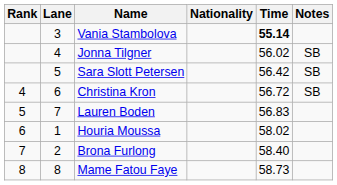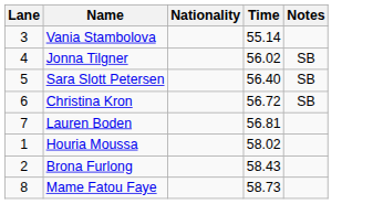 <table class="wikitable sortable" style="text-align:center">
 <tr>
-<th>Rank</th>
 <th>Lane</th>
 <th>Name</th>
 <th>Nationality</th>
 <th>Time</th>
 <th>Notes</th>
 </tr>
 <tr>
-<td></td>
 <td>3</td>
 <td align=left><a href='#'>Vania Stambolova</a></td>
 <td align=left></td>
-<td><strong>55.14</strong></td>
+<td>55.14</td>
 <td></td>
 </tr>
 <tr>
-<td></td>
 <td>4</td>
 <td align=left><a href='#'>Jonna Tilgner</a></td>
 <td align=left></td>
 <td>56.02</td>
 <td>SB</td>
 </tr>
 <tr>
-<td></td>
 <td>5</td>
 <td align=left><a href='#'>Sara Slott Petersen</a></td>
 <td align=left></td>
-<td>56.42</td>
+<td>56.40</td>
 <td>SB</td>
 </tr>
 <tr>
-<td>4</td>
 <td>6</td>
 <td align=left><a href='#'>Christina Kron</a></td>
 <td align=left></td>
 <td>56.72</td>
 <td>SB</td>
 </tr>
 <tr>
-<td>5</td>
 <td>7</td>
 <td align=left><a href='#'>Lauren Boden</a></td>
 <td align=left></td>
-<td>56.83</td>
+<td>56.81</td>
 <td></td>
 </tr>
 <tr>
-<td>6</td>
 <td>1</td>
 <td align=left><a href='#'>Houria Moussa</a></td>
 <td align=left></td>
 <td>58.02</td>
 <td></td>
 </tr>
 <tr>
-<td>7</td>
 <td>2</td>
 <td align=left><a href='#'>Brona Furlong</a></td>
 <td align=left></td>
-<td>58.40</td>
+<td>58.43</td>
 <td></td>
 </tr>
 <tr>
-<td>8</td>
 <td>8</td>
 <td align=left><a href='#'>Mame Fatou Faye</a></td>
 <td align=left></td>
 <td>58.73</td>
 <td></td>
 </tr>
 </table>
